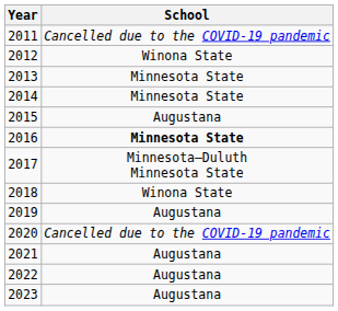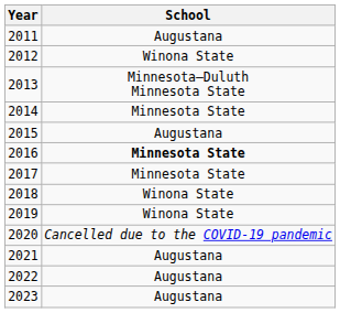 <table class="wikitable" style="text-align:center">
 <tr>
 <th>Year</th>
 <th>School</th>
 </tr>
 <tr>
 <td>2011</td>
-<td><em>Cancelled due to the <a href='#'>COVID-19 pandemic</a></em></td>
+<td>Augustana</td>
 </tr>
 <tr>
 <td>2012</td>
 <td>Winona State</td>
 </tr>
 <tr>
 <td>2013</td>
-<td>Minnesota State</td>
+<td>Minnesota–Duluth<br>Minnesota State</td>
 </tr>
 <tr>
 <td>2014</td>
 <td>Minnesota State</td>
 </tr>
 <tr>
 <td>2015</td>
 <td>Augustana</td>
 </tr>
 <tr>
 <td>2016</td>
 <td><strong>Minnesota State</strong></td>
 </tr>
 <tr>
 <td>2017</td>
-<td>Minnesota–Duluth<br>Minnesota State</td>
+<td>Minnesota State</td>
 </tr>
 <tr>
 <td>2018</td>
 <td>Winona State</td>
 </tr>
 <tr>
 <td>2019</td>
-<td>Augustana</td>
+<td>Winona State</td>
 </tr>
 <tr>
 <td>2020</td>
 <td><em>Cancelled due to the <a href='#'>COVID-19 pandemic</a></em></td>
 </tr>
 <tr>
 <td>2021</td>
 <td>Augustana</td>
 </tr>
 <tr>
 <td>2022</td>
 <td>Augustana</td>
 </tr>
 <tr>
 <td>2023</td>
 <td>Augustana</td>
 </tr>
 </table>
